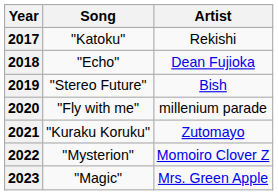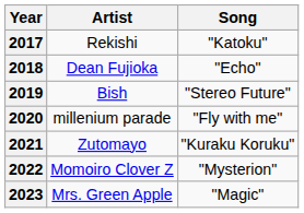 <table class="wikitable mw-collapsible mw-collapsed" style="font-size:small; text-align:center">
 <tr>
 <th>Year</th>
+<th>Artist</th>
 <th>Song</th>
-<th>Artist</th>
 </tr>
 <tr>
 <th>2017</th>
+<td>Rekishi</td>
 <td>"Katoku"</td>
-<td>Rekishi</td>
 </tr>
 <tr>
 <th>2018</th>
+<td><a href='#'>Dean Fujioka</a></td>
 <td>"Echo"</td>
-<td><a href='#'>Dean Fujioka</a></td>
 </tr>
 <tr>
 <th>2019</th>
+<td><a href='#'>Bish</a></td>
 <td>"Stereo Future"</td>
-<td><a href='#'>Bish</a></td>
 </tr>
 <tr>
 <th>2020</th>
+<td>millenium parade</td>
 <td>"Fly with me"</td>
-<td>millenium parade</td>
 </tr>
 <tr>
 <th>2021</th>
+<td><a href='#'>Zutomayo</a></td>
 <td>"Kuraku Koruku"</td>
-<td><a href='#'>Zutomayo</a></td>
 </tr>
 <tr>
 <th>2022</th>
+<td><a href='#'>Momoiro Clover Z</a></td>
 <td>"Mysterion"</td>
-<td><a href='#'>Momoiro Clover Z</a></td>
 </tr>
 <tr>
 <th>2023</th>
+<td><a href='#'>Mrs. Green Apple</a></td>
 <td>"Magic"</td>
-<td><a href='#'>Mrs. Green Apple</a></td>
 </tr>
 </table>
